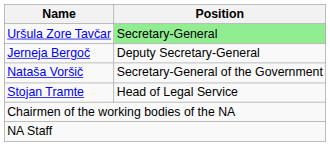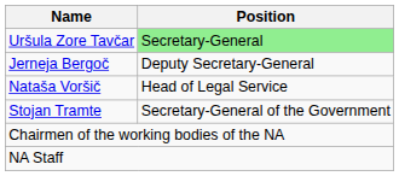 <table class="wikitable">
 <tr>
 <th>Name</th>
 <th>Position</th>
 </tr>
 <tr>
 <td><a href='#'>Uršula Zore Tavčar</a></td>
 <td style="background: lightgreen;">Secretary-General</td>
 </tr>
 <tr>
 <td><a href='#'>Jerneja Bergoč</a></td>
 <td>Deputy Secretary-General</td>
 </tr>
 <tr>
 <td><a href='#'>Nataša Voršič</a></td>
-<td>Secretary-General of the Government</td>
+<td>Head of Legal Service</td>
 </tr>
 <tr>
 <td><a href='#'>Stojan Tramte</a></td>
-<td>Head of Legal Service</td>
+<td>Secretary-General of the Government</td>
 </tr>
 <tr>
 <td colspan="2">Chairmen of the working bodies of the NA</td>
 </tr>
 <tr>
 <td colspan="2">NA Staff</td>
 </tr>
 </table>
